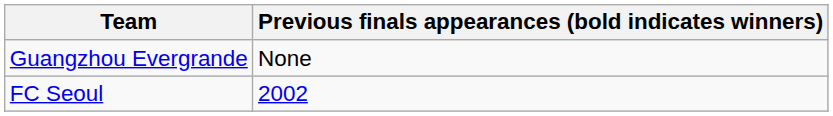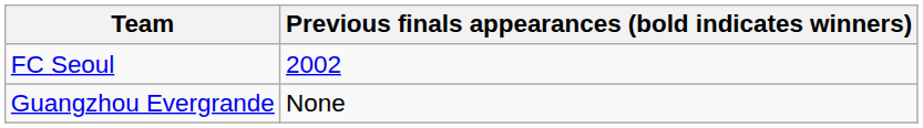 <table class="wikitable">
 <tr>
 <th>Team</th>
 <th>Previous finals appearances (bold indicates winners)</th>
 </tr>
 <tr>
+<td> <a href='#'>FC Seoul</a></td>
+<td><a href='#'>2002</a></td>
+</tr>
+<tr>
 <td> <a href='#'>Guangzhou Evergrande</a></td>
 <td>None</td>
 </tr>
-<tr>
-<td> <a href='#'>FC Seoul</a></td>
-<td><a href='#'>2002</a></td>
-</tr>
 </table>
